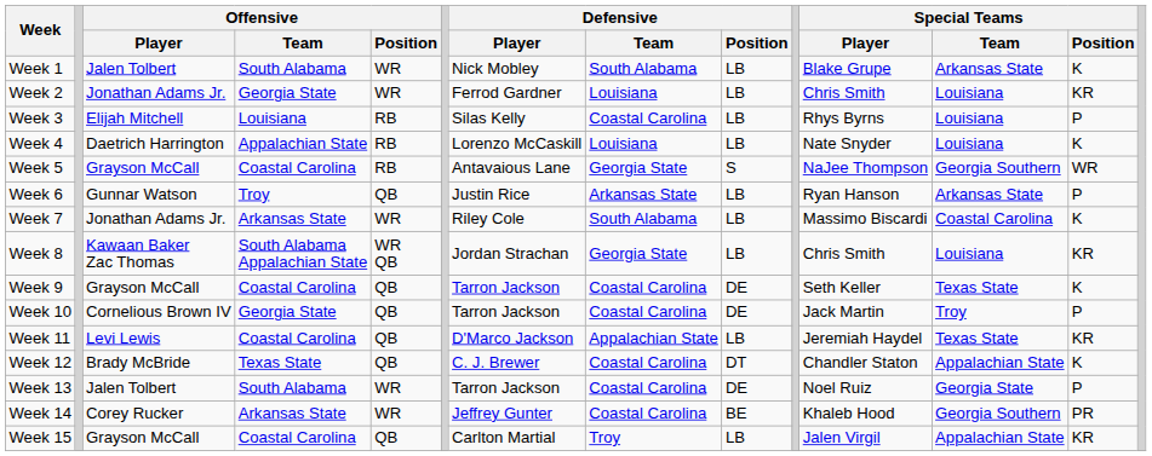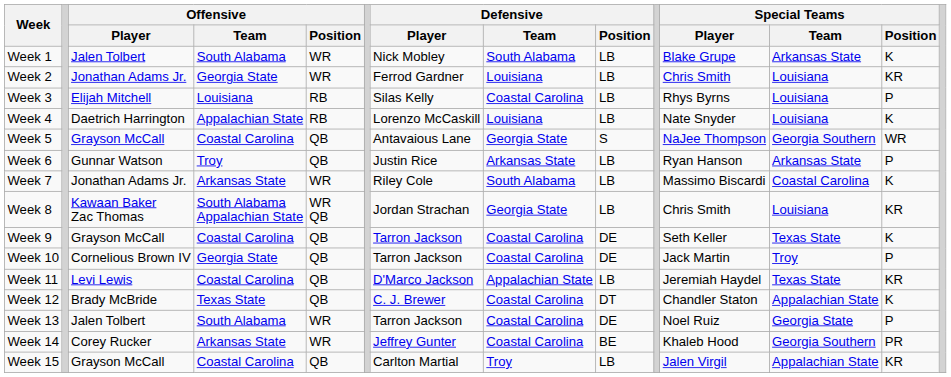 <table class="wikitable" border="1">
 <tr>
 <th rowspan="2">Week</th>
 <th rowSpan="17" style="background-color:lightgrey;"></th>
 <th colspan="3">Offensive</th>
 <th rowSpan="17" style="background-color:lightgrey;"></th>
 <th colspan="3">Defensive</th>
 <th rowSpan="17" style="background-color:lightgrey;"></th>
 <th colspan="3">Special Teams</th>
 <th rowSpan="17" style="background-color:lightgrey;"></th>
 </tr>
 <tr>
 <th>Player</th>
 <th>Team</th>
 <th>Position</th>
 <th>Player</th>
 <th>Team</th>
 <th>Position</th>
 <th>Player</th>
 <th>Team</th>
 <th>Position</th>
 </tr>
 <tr>
 <td>Week 1</td>
 <td><a href='#'>Jalen Tolbert</a></td>
 <td><a href='#'>South Alabama</a></td>
 <td>WR</td>
 <td>Nick Mobley</td>
 <td><a href='#'>South Alabama</a></td>
 <td>LB</td>
 <td><a href='#'>Blake Grupe</a></td>
 <td><a href='#'>Arkansas State</a></td>
 <td>K</td>
 </tr>
 <tr>
 <td>Week 2</td>
 <td><a href='#'>Jonathan Adams Jr.</a></td>
 <td><a href='#'>Georgia State</a></td>
 <td>WR</td>
 <td>Ferrod Gardner</td>
 <td><a href='#'>Louisiana</a></td>
 <td>LB</td>
 <td><a href='#'>Chris Smith</a></td>
 <td><a href='#'>Louisiana</a></td>
 <td>KR</td>
 </tr>
 <tr>
 <td>Week 3</td>
 <td><a href='#'>Elijah Mitchell</a></td>
 <td><a href='#'>Louisiana</a></td>
 <td>RB</td>
 <td>Silas Kelly</td>
 <td><a href='#'>Coastal Carolina</a></td>
 <td>LB</td>
 <td>Rhys Byrns</td>
 <td><a href='#'>Louisiana</a></td>
 <td>P</td>
 </tr>
 <tr>
 <td>Week 4</td>
 <td>Daetrich Harrington</td>
 <td><a href='#'>Appalachian State</a></td>
 <td>RB</td>
 <td>Lorenzo McCaskill</td>
 <td><a href='#'>Louisiana</a></td>
 <td>LB</td>
 <td>Nate Snyder</td>
 <td><a href='#'>Louisiana</a></td>
 <td>K</td>
 </tr>
 <tr>
 <td>Week 5</td>
 <td><a href='#'>Grayson McCall</a></td>
 <td><a href='#'>Coastal Carolina</a></td>
-<td>RB</td>
+<td>QB</td>
 <td>Antavaious Lane</td>
 <td><a href='#'>Georgia State</a></td>
 <td>S</td>
 <td><a href='#'>NaJee Thompson</a></td>
 <td><a href='#'>Georgia Southern</a></td>
 <td>WR</td>
 </tr>
 <tr>
 <td>Week 6</td>
 <td>Gunnar Watson</td>
 <td><a href='#'>Troy</a></td>
 <td>QB</td>
 <td>Justin Rice</td>
 <td><a href='#'>Arkansas State</a></td>
 <td>LB</td>
 <td>Ryan Hanson</td>
 <td><a href='#'>Arkansas State</a></td>
 <td>P</td>
 </tr>
 <tr>
 <td>Week 7</td>
 <td>Jonathan Adams Jr.</td>
 <td><a href='#'>Arkansas State</a></td>
 <td>WR</td>
 <td>Riley Cole</td>
 <td><a href='#'>South Alabama</a></td>
 <td>LB</td>
 <td>Massimo Biscardi</td>
 <td><a href='#'>Coastal Carolina</a></td>
 <td>K</td>
 </tr>
 <tr>
 <td>Week 8</td>
 <td><a href='#'>Kawaan Baker</a><br>Zac Thomas</td>
 <td><a href='#'>South Alabama</a><br><a href='#'>Appalachian State</a></td>
 <td>WR<br>QB</td>
 <td>Jordan Strachan</td>
 <td><a href='#'>Georgia State</a></td>
 <td>LB</td>
 <td>Chris Smith</td>
 <td><a href='#'>Louisiana</a></td>
 <td>KR</td>
 </tr>
 <tr>
 <td>Week 9</td>
 <td>Grayson McCall</td>
 <td><a href='#'>Coastal Carolina</a></td>
 <td>QB</td>
 <td><a href='#'>Tarron Jackson</a></td>
 <td><a href='#'>Coastal Carolina</a></td>
 <td>DE</td>
 <td>Seth Keller</td>
 <td><a href='#'>Texas State</a></td>
 <td>K</td>
 </tr>
 <tr>
 <td>Week 10</td>
 <td>Cornelious Brown IV</td>
 <td><a href='#'>Georgia State</a></td>
 <td>QB</td>
 <td>Tarron Jackson</td>
 <td><a href='#'>Coastal Carolina</a></td>
 <td>DE</td>
 <td>Jack Martin</td>
 <td><a href='#'>Troy</a></td>
 <td>P</td>
 </tr>
 <tr>
 <td>Week 11</td>
 <td><a href='#'>Levi Lewis</a></td>
 <td><a href='#'>Coastal Carolina</a></td>
 <td>QB</td>
 <td><a href='#'>D'Marco Jackson</a></td>
 <td><a href='#'>Appalachian State</a></td>
 <td>LB</td>
 <td>Jeremiah Haydel</td>
 <td><a href='#'>Texas State</a></td>
 <td>KR</td>
 </tr>
 <tr>
 <td>Week 12</td>
 <td>Brady McBride</td>
 <td><a href='#'>Texas State</a></td>
 <td>QB</td>
 <td><a href='#'>C. J. Brewer</a></td>
 <td><a href='#'>Coastal Carolina</a></td>
 <td>DT</td>
 <td>Chandler Staton</td>
 <td><a href='#'>Appalachian State</a></td>
 <td>K</td>
 </tr>
 <tr>
 <td>Week 13</td>
 <td>Jalen Tolbert</td>
 <td><a href='#'>South Alabama</a></td>
 <td>WR</td>
 <td>Tarron Jackson</td>
 <td><a href='#'>Coastal Carolina</a></td>
 <td>DE</td>
 <td>Noel Ruiz</td>
 <td><a href='#'>Georgia State</a></td>
 <td>P</td>
 </tr>
 <tr>
 <td>Week 14</td>
 <td>Corey Rucker</td>
 <td><a href='#'>Arkansas State</a></td>
 <td>WR</td>
 <td><a href='#'>Jeffrey Gunter</a></td>
 <td><a href='#'>Coastal Carolina</a></td>
 <td>BE</td>
 <td>Khaleb Hood</td>
 <td><a href='#'>Georgia Southern</a></td>
 <td>PR</td>
 </tr>
 <tr>
 <td>Week 15</td>
 <td>Grayson McCall</td>
 <td><a href='#'>Coastal Carolina</a></td>
 <td>QB</td>
 <td>Carlton Martial</td>
 <td><a href='#'>Troy</a></td>
 <td>LB</td>
 <td><a href='#'>Jalen Virgil</a></td>
 <td><a href='#'>Appalachian State</a></td>
 <td>KR</td>
 </tr>
 </table>
